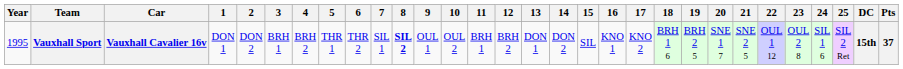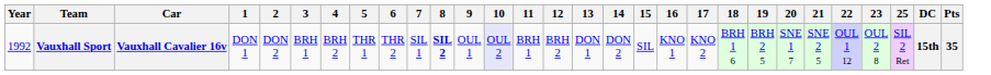 <table class="wikitable" style="text-align:center; font-size:85%">
 <tr>
 <th>Year</th>
 <th>Team</th>
 <th>Car</th>
 <th>1</th>
 <th>2</th>
 <th>3</th>
 <th>4</th>
 <th>5</th>
 <th>6</th>
 <th>7</th>
 <th>8</th>
 <th>9</th>
 <th>10</th>
 <th>11</th>
 <th>12</th>
 <th>13</th>
 <th>14</th>
 <th>15</th>
 <th>16</th>
 <th>17</th>
 <th>18</th>
 <th>19</th>
 <th>20</th>
 <th>21</th>
 <th>22</th>
 <th>23</th>
-<th>24</th>
 <th>25</th>
 <th>DC</th>
 <th>Pts</th>
 </tr>
 <tr>
-<td><a href='#'>1995</a></td>
+<td><a href='#'>1992</a></td>
 <th nowrap><a href='#'>Vauxhall Sport</a></th>
 <th nowrap><a href='#'>Vauxhall Cavalier 16v</a></th>
 <td><a href='#'>DON<br>1</a></td>
 <td><a href='#'>DON<br>2</a></td>
 <td><a href='#'>BRH<br>1</a></td>
 <td><a href='#'>BRH<br>2</a></td>
 <td><a href='#'>THR<br>1</a></td>
 <td><a href='#'>THR<br>2</a></td>
 <td><a href='#'>SIL<br>1</a></td>
 <td><strong><a href='#'>SIL<br>2</a></strong></td>
 <td><a href='#'>OUL<br>1</a></td>
-<td><a href='#'>OUL<br>2</a></td>
+<td style="background: lavender;"><a href='#'>OUL<br>2</a></td>
 <td><a href='#'>BRH<br>1</a></td>
 <td><a href='#'>BRH<br>2</a></td>
 <td><a href='#'>DON<br>1</a></td>
 <td><a href='#'>DON<br>2</a></td>
 <td><a href='#'>SIL</a></td>
 <td><a href='#'>KNO<br>1</a></td>
 <td><a href='#'>KNO<br>2</a></td>
 <td style="background:#DFFFDF;"><a href='#'>BRH<br>1</a><br><small>6</small></td>
 <td style="background:#DFFFDF;"><a href='#'>BRH<br>2</a><br><small>5</small></td>
 <td style="background:#DFFFDF;"><a href='#'>SNE<br>1</a><br><small>7</small></td>
 <td style="background:#DFFFDF;"><a href='#'>SNE<br>2</a><br><small>5</small></td>
 <td style="background:#CFCFFF;"><a href='#'>OUL<br>1</a><br><small>12</small></td>
 <td style="background:#DFFFDF;"><a href='#'>OUL<br>2</a><br><small>8</small></td>
-<td style="background:#DFFFDF;"><a href='#'>SIL<br>1</a><br><small>6</small></td>
 <td style="background:#EFCFFF;"><a href='#'>SIL<br>2</a><br><small>Ret</small></td>
 <th>15th</th>
-<th>37</th>
+<th>35</th>
 </tr>
 </table>
